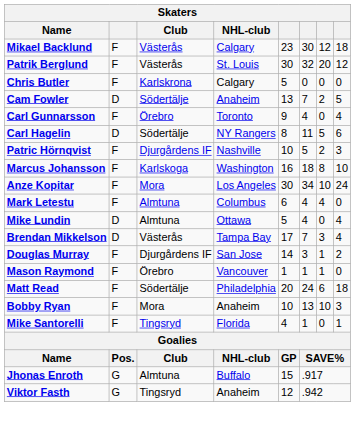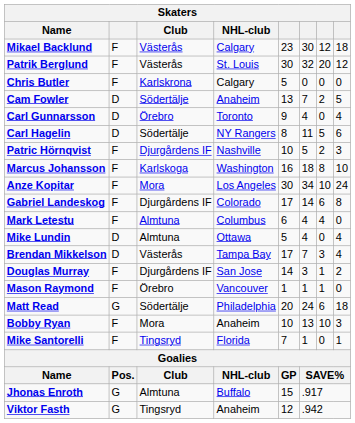 <table class="wikitable">
 <tr>
 <th colspan="8">Skaters</th>
 </tr>
 <tr>
 <th>Name</th>
 <th></th>
 <th>Club</th>
 <th>NHL-club</th>
 <th></th>
 <th></th>
 <th></th>
 <th></th>
 </tr>
 <tr>
 <td><strong><a href='#'>Mikael Backlund</a></strong></td>
 <td>F</td>
 <td><a href='#'>Västerås</a></td>
 <td><a href='#'>Calgary</a></td>
 <td>23</td>
 <td>30</td>
 <td>12</td>
 <td>18</td>
 </tr>
 <tr>
 <td><strong><a href='#'>Patrik Berglund</a></strong></td>
 <td>F</td>
 <td>Västerås</td>
 <td><a href='#'>St. Louis</a></td>
 <td>30</td>
 <td>32</td>
 <td>20</td>
 <td>12</td>
 </tr>
 <tr>
 <td><strong><a href='#'>Chris Butler</a></strong></td>
 <td>F</td>
 <td><a href='#'>Karlskrona</a></td>
 <td>Calgary</td>
 <td>5</td>
 <td>0</td>
 <td>0</td>
 <td>0</td>
 </tr>
 <tr>
 <td><strong><a href='#'>Cam Fowler</a></strong></td>
 <td>D</td>
 <td><a href='#'>Södertälje</a></td>
 <td><a href='#'>Anaheim</a></td>
 <td>13</td>
 <td>7</td>
 <td>2</td>
 <td>5</td>
 </tr>
 <tr>
 <td><strong><a href='#'>Carl Gunnarsson</a></strong></td>
-<td>F</td>
+<td>D</td>
 <td><a href='#'>Örebro</a></td>
 <td><a href='#'>Toronto</a></td>
 <td>9</td>
 <td>4</td>
 <td>0</td>
 <td>4</td>
 </tr>
 <tr>
 <td><strong><a href='#'>Carl Hagelin</a></strong></td>
 <td>D</td>
 <td>Södertälje</td>
 <td><a href='#'>NY Rangers</a></td>
 <td>8</td>
 <td>11</td>
 <td>5</td>
 <td>6</td>
 </tr>
 <tr>
 <td><strong><a href='#'>Patric Hörnqvist</a></strong></td>
 <td>F</td>
 <td><a href='#'>Djurgårdens IF</a></td>
 <td><a href='#'>Nashville</a></td>
 <td>10</td>
 <td>5</td>
 <td>2</td>
 <td>3</td>
 </tr>
 <tr>
 <td><strong><a href='#'>Marcus Johansson</a></strong></td>
 <td>F</td>
 <td><a href='#'>Karlskoga</a></td>
 <td><a href='#'>Washington</a></td>
 <td>16</td>
 <td>18</td>
 <td>8</td>
 <td>10</td>
 </tr>
 <tr>
 <td><strong><a href='#'>Anze Kopitar</a></strong></td>
 <td>F</td>
 <td><a href='#'>Mora</a></td>
 <td><a href='#'>Los Angeles</a></td>
 <td>30</td>
 <td>34</td>
 <td>10</td>
 <td>24</td>
+</tr>
+<tr>
+<td><strong><a href='#'>Gabriel Landeskog</a></strong></td>
+<td>F</td>
+<td>Djurgårdens IF</td>
+<td><a href='#'>Colorado</a></td>
+<td>17</td>
+<td>14</td>
+<td>6</td>
+<td>8</td>
 </tr>
 <tr>
 <td><strong><a href='#'>Mark Letestu</a></strong></td>
 <td>F</td>
 <td><a href='#'>Almtuna</a></td>
 <td><a href='#'>Columbus</a></td>
 <td>6</td>
 <td>4</td>
 <td>4</td>
 <td>0</td>
 </tr>
 <tr>
 <td><strong><a href='#'>Mike Lundin</a></strong></td>
 <td>D</td>
 <td>Almtuna</td>
 <td><a href='#'>Ottawa</a></td>
 <td>5</td>
 <td>4</td>
 <td>0</td>
 <td>4</td>
 </tr>
 <tr>
 <td><strong><a href='#'>Brendan Mikkelson</a></strong></td>
 <td>D</td>
 <td>Västerås</td>
 <td><a href='#'>Tampa Bay</a></td>
 <td>17</td>
 <td>7</td>
 <td>3</td>
 <td>4</td>
 </tr>
 <tr>
 <td><strong><a href='#'>Douglas Murray</a></strong></td>
 <td>F</td>
 <td>Djurgårdens IF</td>
 <td><a href='#'>San Jose</a></td>
 <td>14</td>
 <td>3</td>
 <td>1</td>
 <td>2</td>
 </tr>
 <tr>
 <td><strong><a href='#'>Mason Raymond</a></strong></td>
 <td>F</td>
 <td>Örebro</td>
 <td><a href='#'>Vancouver</a></td>
 <td>1</td>
 <td>1</td>
 <td>1</td>
 <td>0</td>
 </tr>
 <tr>
 <td><strong><a href='#'>Matt Read</a></strong></td>
-<td>F</td>
+<td>G</td>
 <td>Södertälje</td>
 <td><a href='#'>Philadelphia</a></td>
 <td>20</td>
 <td>24</td>
 <td>6</td>
 <td>18</td>
 </tr>
 <tr>
 <td><strong><a href='#'>Bobby Ryan</a></strong></td>
 <td>F</td>
 <td>Mora</td>
 <td>Anaheim</td>
 <td>10</td>
 <td>13</td>
 <td>10</td>
 <td>3</td>
 </tr>
 <tr>
 <td><strong><a href='#'>Mike Santorelli</a></strong></td>
 <td>F</td>
 <td><a href='#'>Tingsryd</a></td>
 <td><a href='#'>Florida</a></td>
-<td>4</td>
+<td>7</td>
 <td>1</td>
 <td>0</td>
 <td>1</td>
 </tr>
 <tr>
 <th colspan="8">Goalies</th>
 </tr>
 <tr>
 <th>Name</th>
 <th>Pos.</th>
 <th>Club</th>
 <th>NHL-club</th>
 <th>GP</th>
 <th colspan="3">SAVE%</th>
 </tr>
 <tr>
 <td><strong><a href='#'>Jhonas Enroth</a></strong></td>
 <td>G</td>
 <td>Almtuna</td>
 <td><a href='#'>Buffalo</a></td>
 <td>15</td>
 <td colspan="3">.917</td>
 </tr>
 <tr>
 <td><strong><a href='#'>Viktor Fasth</a></strong></td>
 <td>G</td>
 <td>Tingsryd</td>
 <td>Anaheim</td>
 <td>12</td>
 <td colspan="3">.942</td>
 </tr>
 </table>
